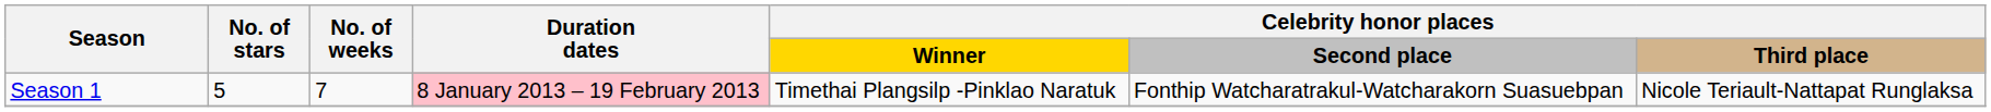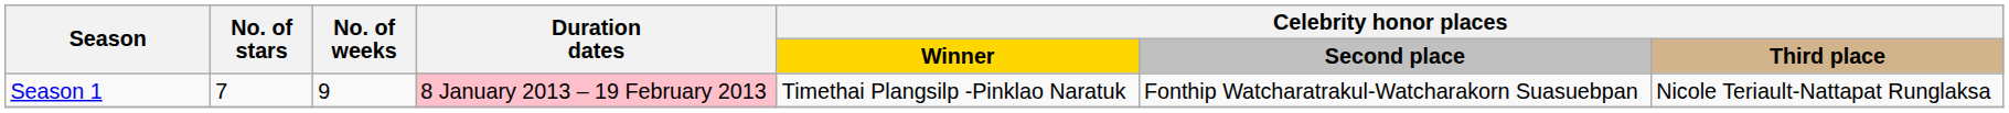 <table class="wikitable" style="white-space:nowrap; font-size:85%;">
 <tr>
 <th style="width:10%;" rowspan="2">Season</th>
 <th style="width:5%;" rowspan="2">No. of<br>stars</th>
 <th style="width:5%;" rowspan="2">No. of<br>weeks</th>
 <th style="width:10%;" rowspan="2">Duration <br>dates</th>
 <th style="width:45%;" colspan="3">Celebrity honor places</th>
 </tr>
 <tr>
 <th style="width:15%; background:gold;">Winner</th>
 <th style="width:15%; background:silver;">Second place</th>
 <th style="width:15%; background:tan;">Third place</th>
 </tr>
 <tr>
 <td><a href='#'>Season 1</a></td>
-<td>5</td>
 <td>7</td>
+<td>9</td>
 <td style="background: pink;">8 January 2013 – 19 February 2013</td>
 <td>Timethai Plangsilp -Pinklao Naratuk</td>
 <td>Fonthip Watcharatrakul-Watcharakorn Suasuebpan</td>
 <td>Nicole Teriault-Nattapat Runglaksa</td>
 </tr>
 <tr>
 </tr>
 </table>
